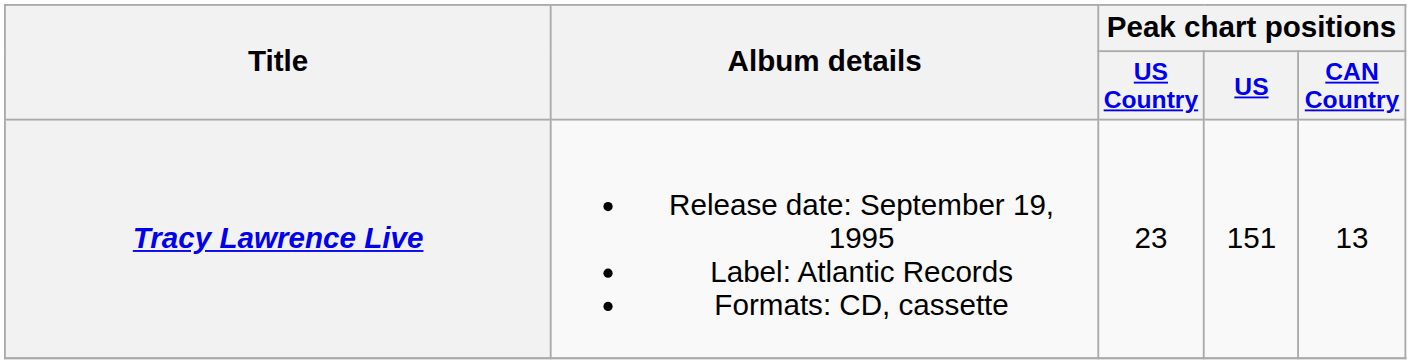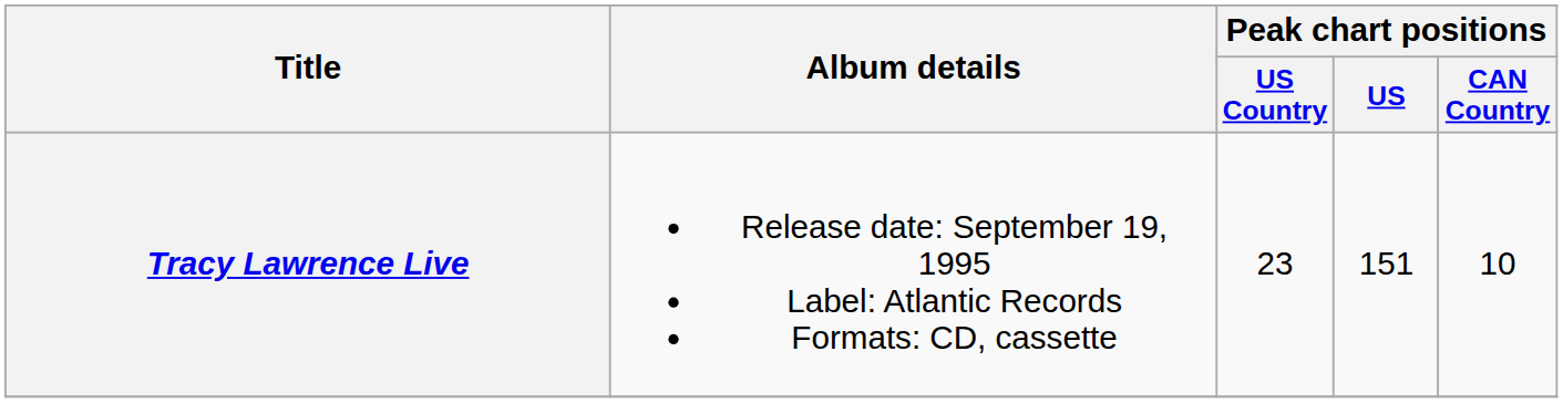 <table class="wikitable plainrowheaders" style="text-align:center;">
 <tr>
 <th rowspan="2" style="width:18em;">Title</th>
 <th rowspan="2" style="width:18em;">Album details</th>
 <th colspan="3">Peak chart positions</th>
 </tr>
 <tr style="font-size:smaller;">
 <th width="45"><a href='#'>US Country</a><br></th>
 <th width="45"><a href='#'>US</a><br></th>
 <th width="45"><a href='#'>CAN Country</a><br></th>
 </tr>
 <tr>
 <th scope="row"><em><a href='#'>Tracy Lawrence Live</a></em></th>
 <td><br><ul><li>Release date: September 19, 1995</li><li>Label: Atlantic Records</li><li>Formats: CD, cassette</li></ul></td>
 <td>23</td>
 <td>151</td>
-<td>13</td>
+<td>10</td>
 </tr>
 <tr>
 </tr>
 </table>
